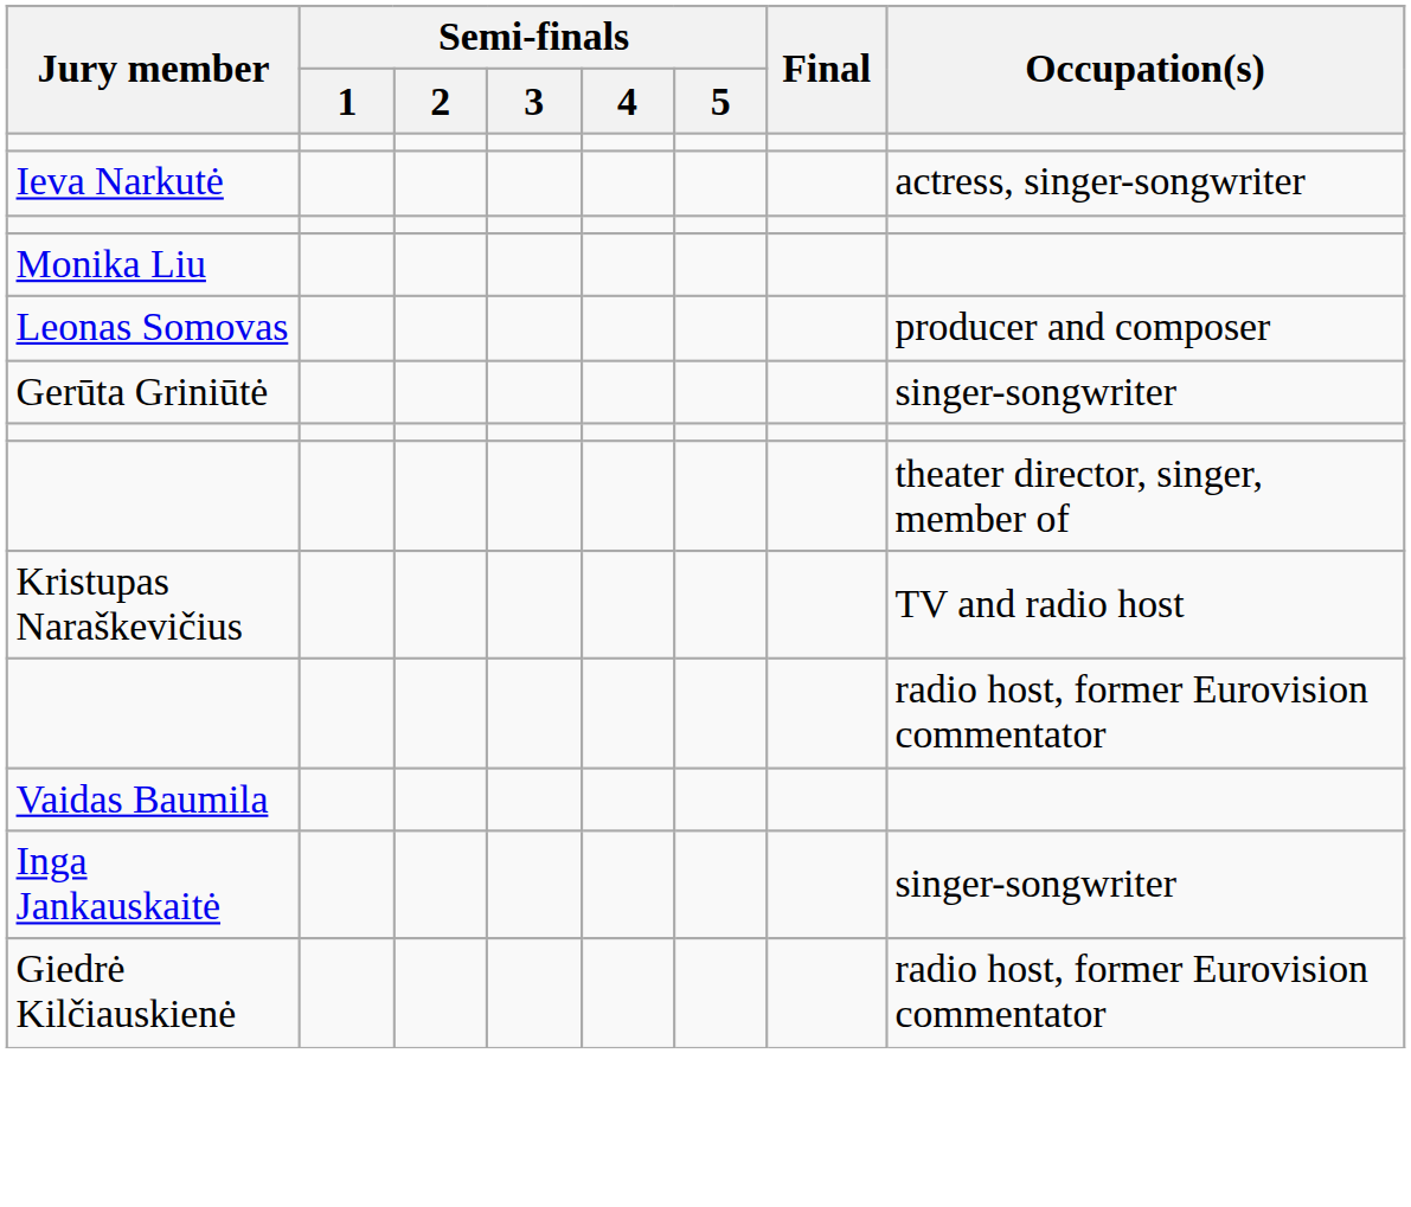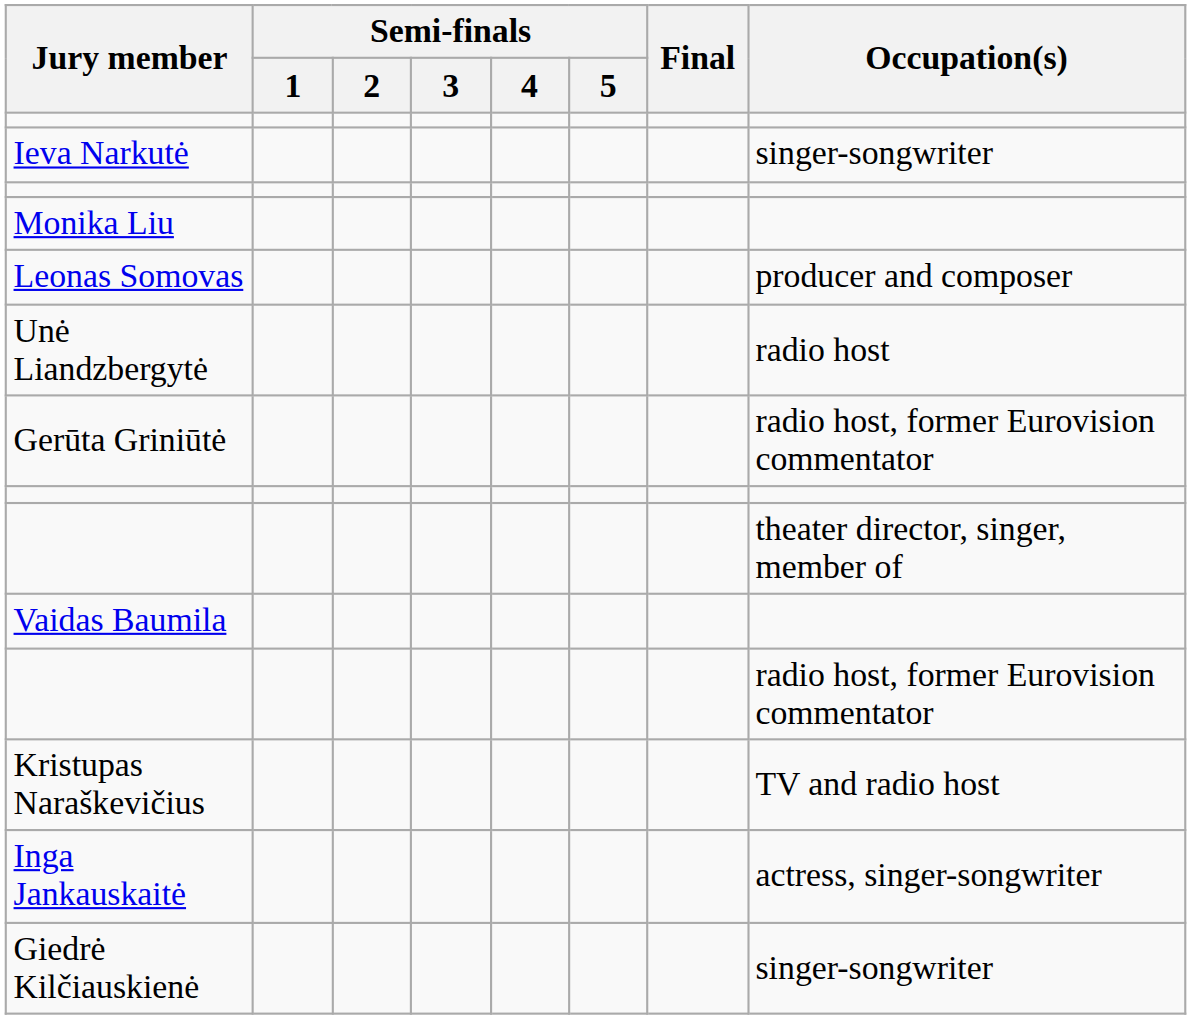 <table class="wikitable plainrowheaders" style="margin: 1em auto 1em auto; text-align:left;">
 <tr>
 <th rowspan="2" width="110">Jury member</th>
 <th colspan="5">Semi-finals</th>
 <th rowspan="2" width="40">Final</th>
 <th rowspan="2" width="200">Occupation(s)</th>
 </tr>
 <tr>
 <th width="30">1</th>
 <th width="30">2</th>
 <th width="30">3</th>
 <th width="30">4</th>
 <th width="30">5</th>
 </tr>
 <tr>
 <td><span></span></td>
 <td></td>
 <td></td>
 <td></td>
 <td></td>
 <td></td>
 <td></td>
 <td></td>
 </tr>
 <tr>
 <td><a href='#'>Ieva Narkutė</a></td>
 <td></td>
 <td></td>
 <td></td>
 <td></td>
 <td></td>
 <td></td>
-<td>actress, singer-songwriter</td>
+<td>singer-songwriter</td>
 </tr>
 <tr>
 <td></td>
 <td></td>
 <td></td>
 <td></td>
 <td></td>
 <td></td>
 <td></td>
 <td></td>
 </tr>
 <tr>
 <td><a href='#'>Monika Liu</a></td>
 <td></td>
 <td></td>
 <td></td>
 <td></td>
 <td></td>
 <td></td>
 <td></td>
 </tr>
 <tr>
 <td><a href='#'>Leonas Somovas</a></td>
 <td></td>
 <td></td>
 <td></td>
 <td></td>
 <td></td>
 <td></td>
 <td>producer and composer</td>
 </tr>
 <tr>
+<td><span>Unė Liandzbergytė</span></td>
+<td></td>
+<td></td>
+<td></td>
+<td></td>
+<td></td>
+<td></td>
+<td>radio host</td>
+</tr>
+<tr>
 <td>Gerūta Griniūtė</td>
 <td></td>
 <td></td>
 <td></td>
 <td></td>
 <td></td>
 <td></td>
-<td>singer-songwriter</td>
+<td>radio host, former Eurovision commentator</td>
 </tr>
 <tr>
 <td></td>
 <td></td>
 <td></td>
 <td></td>
 <td></td>
 <td></td>
 <td></td>
 <td></td>
 </tr>
 <tr>
 <td></td>
 <td></td>
 <td></td>
 <td></td>
 <td></td>
 <td></td>
 <td></td>
 <td>theater director, singer, member of </td>
 </tr>
 <tr>
-<td><span>Kristupas Naraškevičius</span></td>
+<td><a href='#'>Vaidas Baumila</a></td>
 <td></td>
 <td></td>
 <td></td>
 <td></td>
 <td></td>
 <td></td>
-<td>TV and radio host</td>
+<td></td>
 </tr>
 <tr>
 <td></td>
 <td></td>
 <td></td>
 <td></td>
 <td></td>
 <td></td>
 <td></td>
 <td>radio host, former Eurovision commentator</td>
 </tr>
 <tr>
-<td><a href='#'>Vaidas Baumila</a></td>
+<td><span>Kristupas Naraškevičius</span></td>
 <td></td>
 <td></td>
 <td></td>
 <td></td>
 <td></td>
 <td></td>
-<td></td>
+<td>TV and radio host</td>
 </tr>
 <tr>
 <td><a href='#'>Inga Jankauskaitė</a></td>
 <td></td>
 <td></td>
 <td></td>
 <td></td>
 <td></td>
 <td></td>
-<td>singer-songwriter</td>
+<td>actress, singer-songwriter</td>
 </tr>
 <tr>
 <td>Giedrė Kilčiauskienė</td>
 <td></td>
 <td></td>
 <td></td>
 <td></td>
 <td></td>
 <td></td>
-<td>radio host, former Eurovision commentator</td>
+<td>singer-songwriter</td>
 </tr>
 </table>
